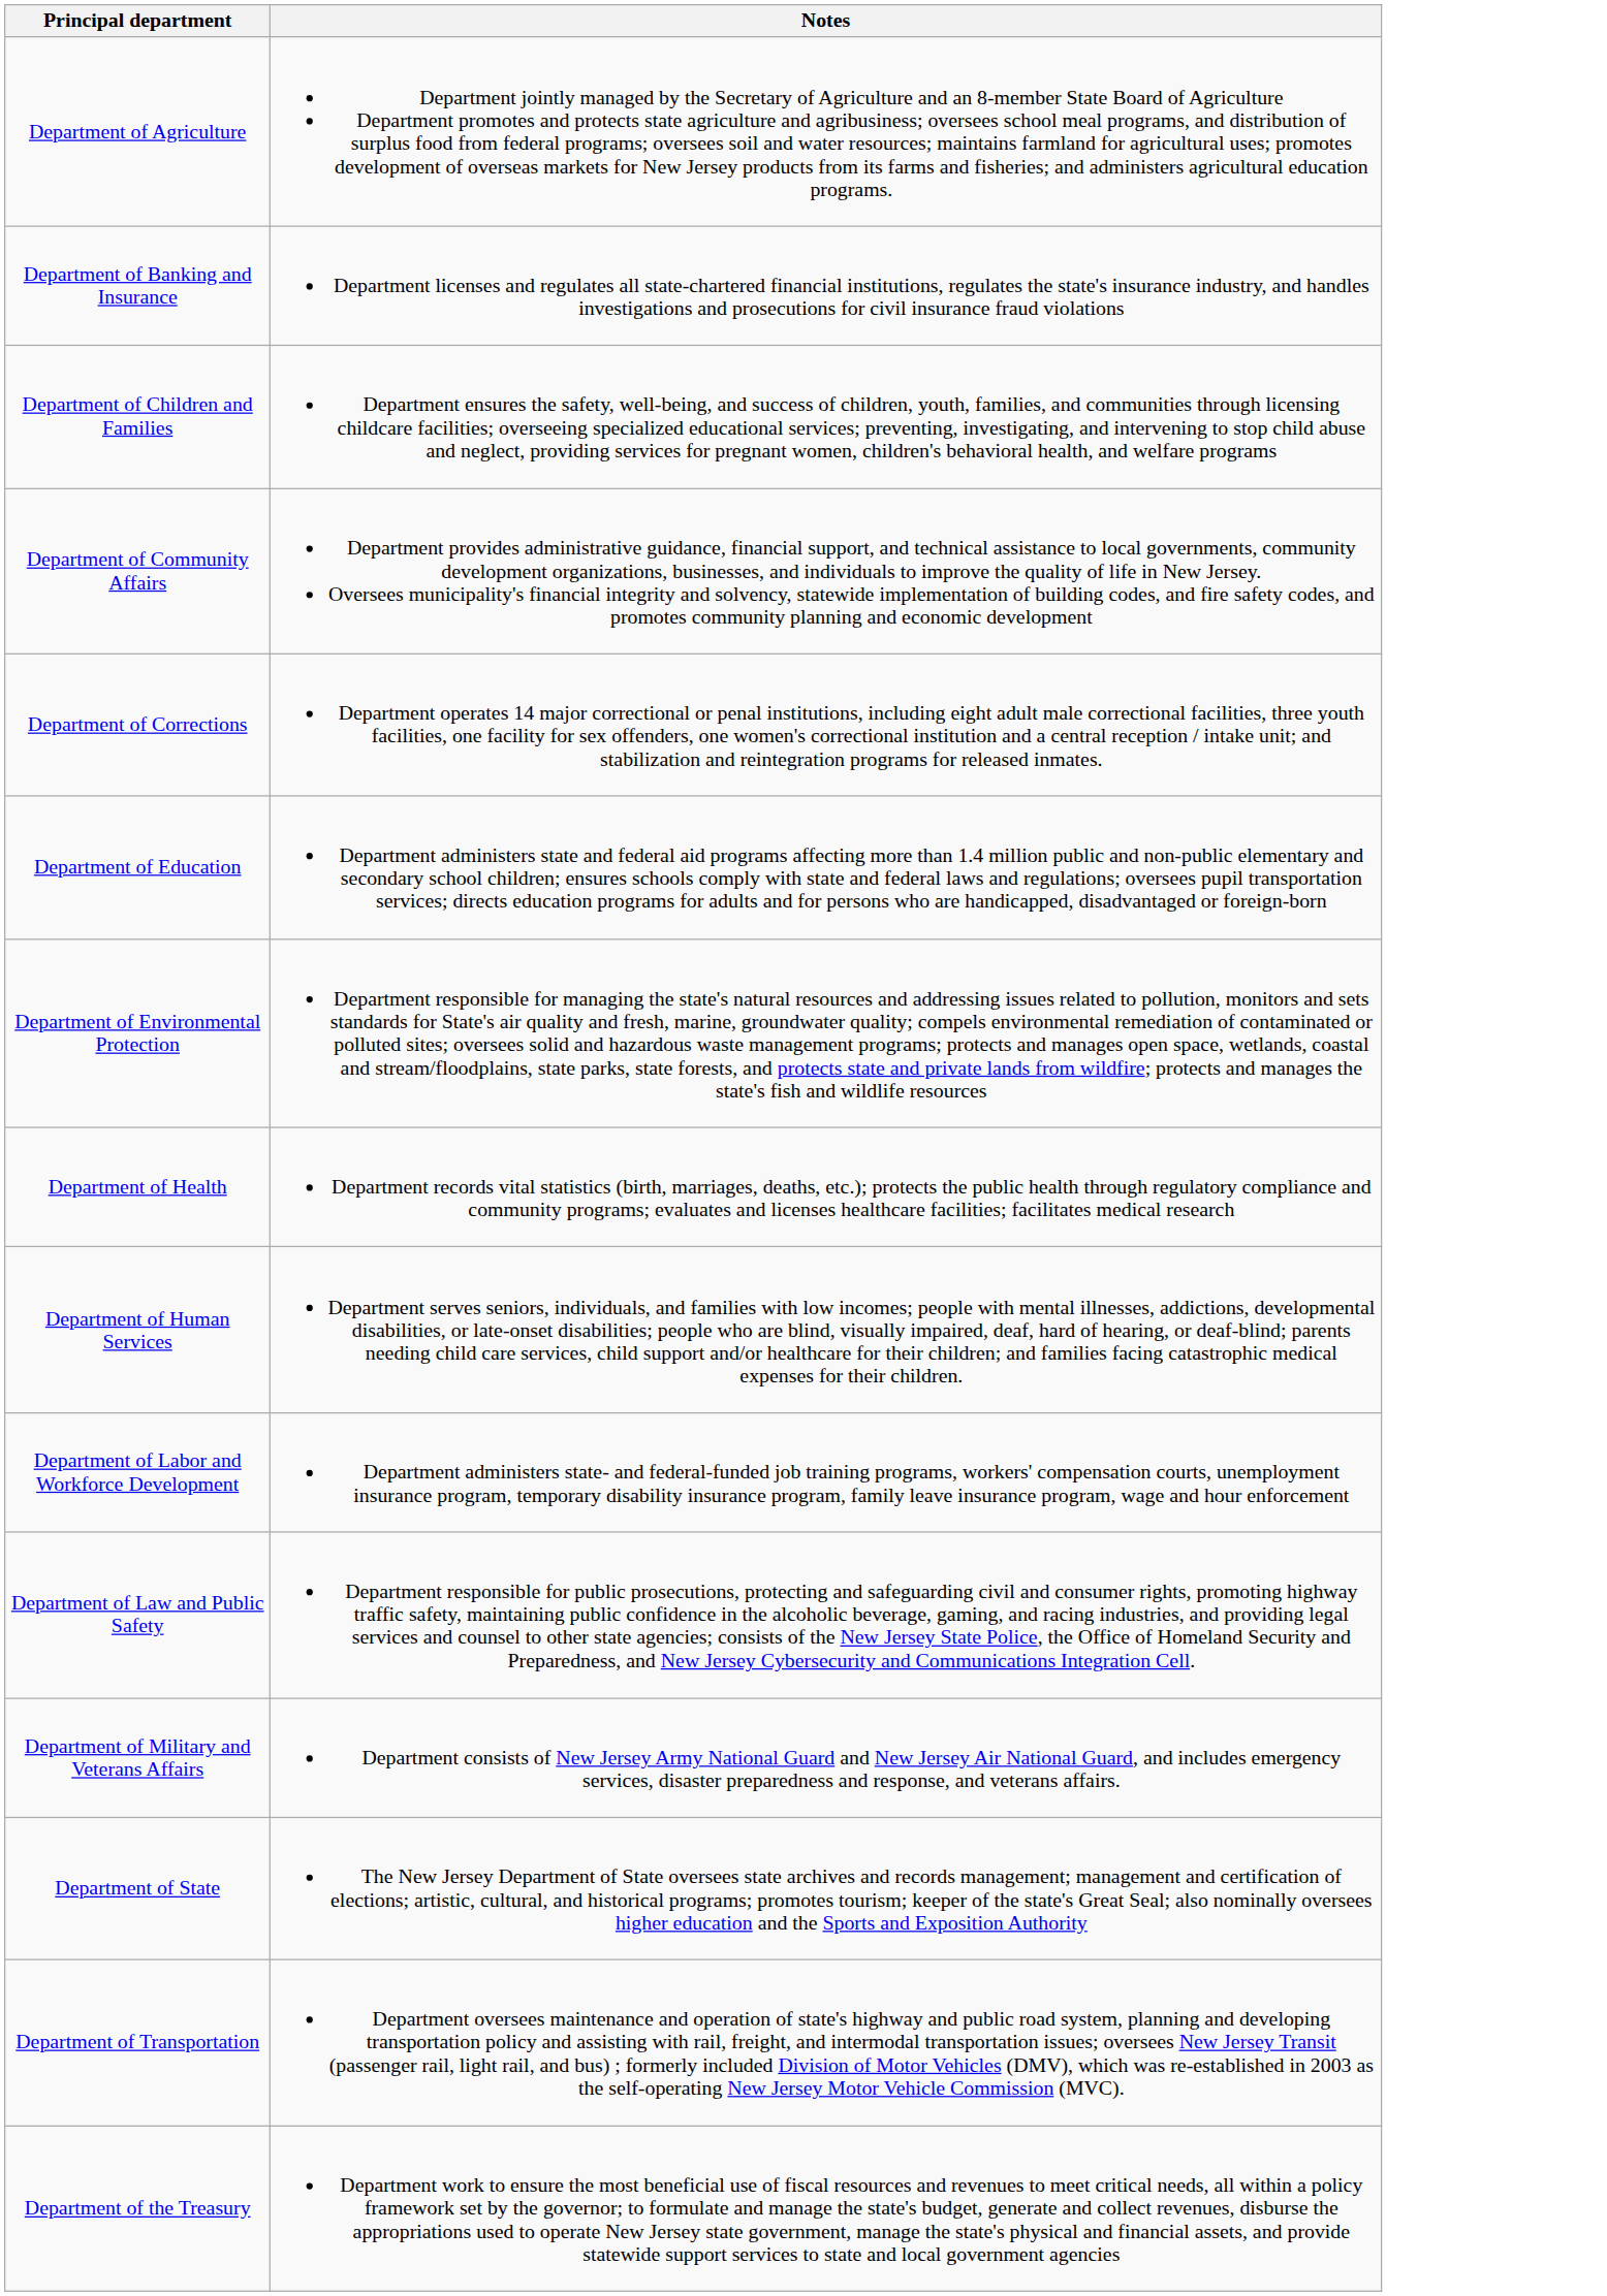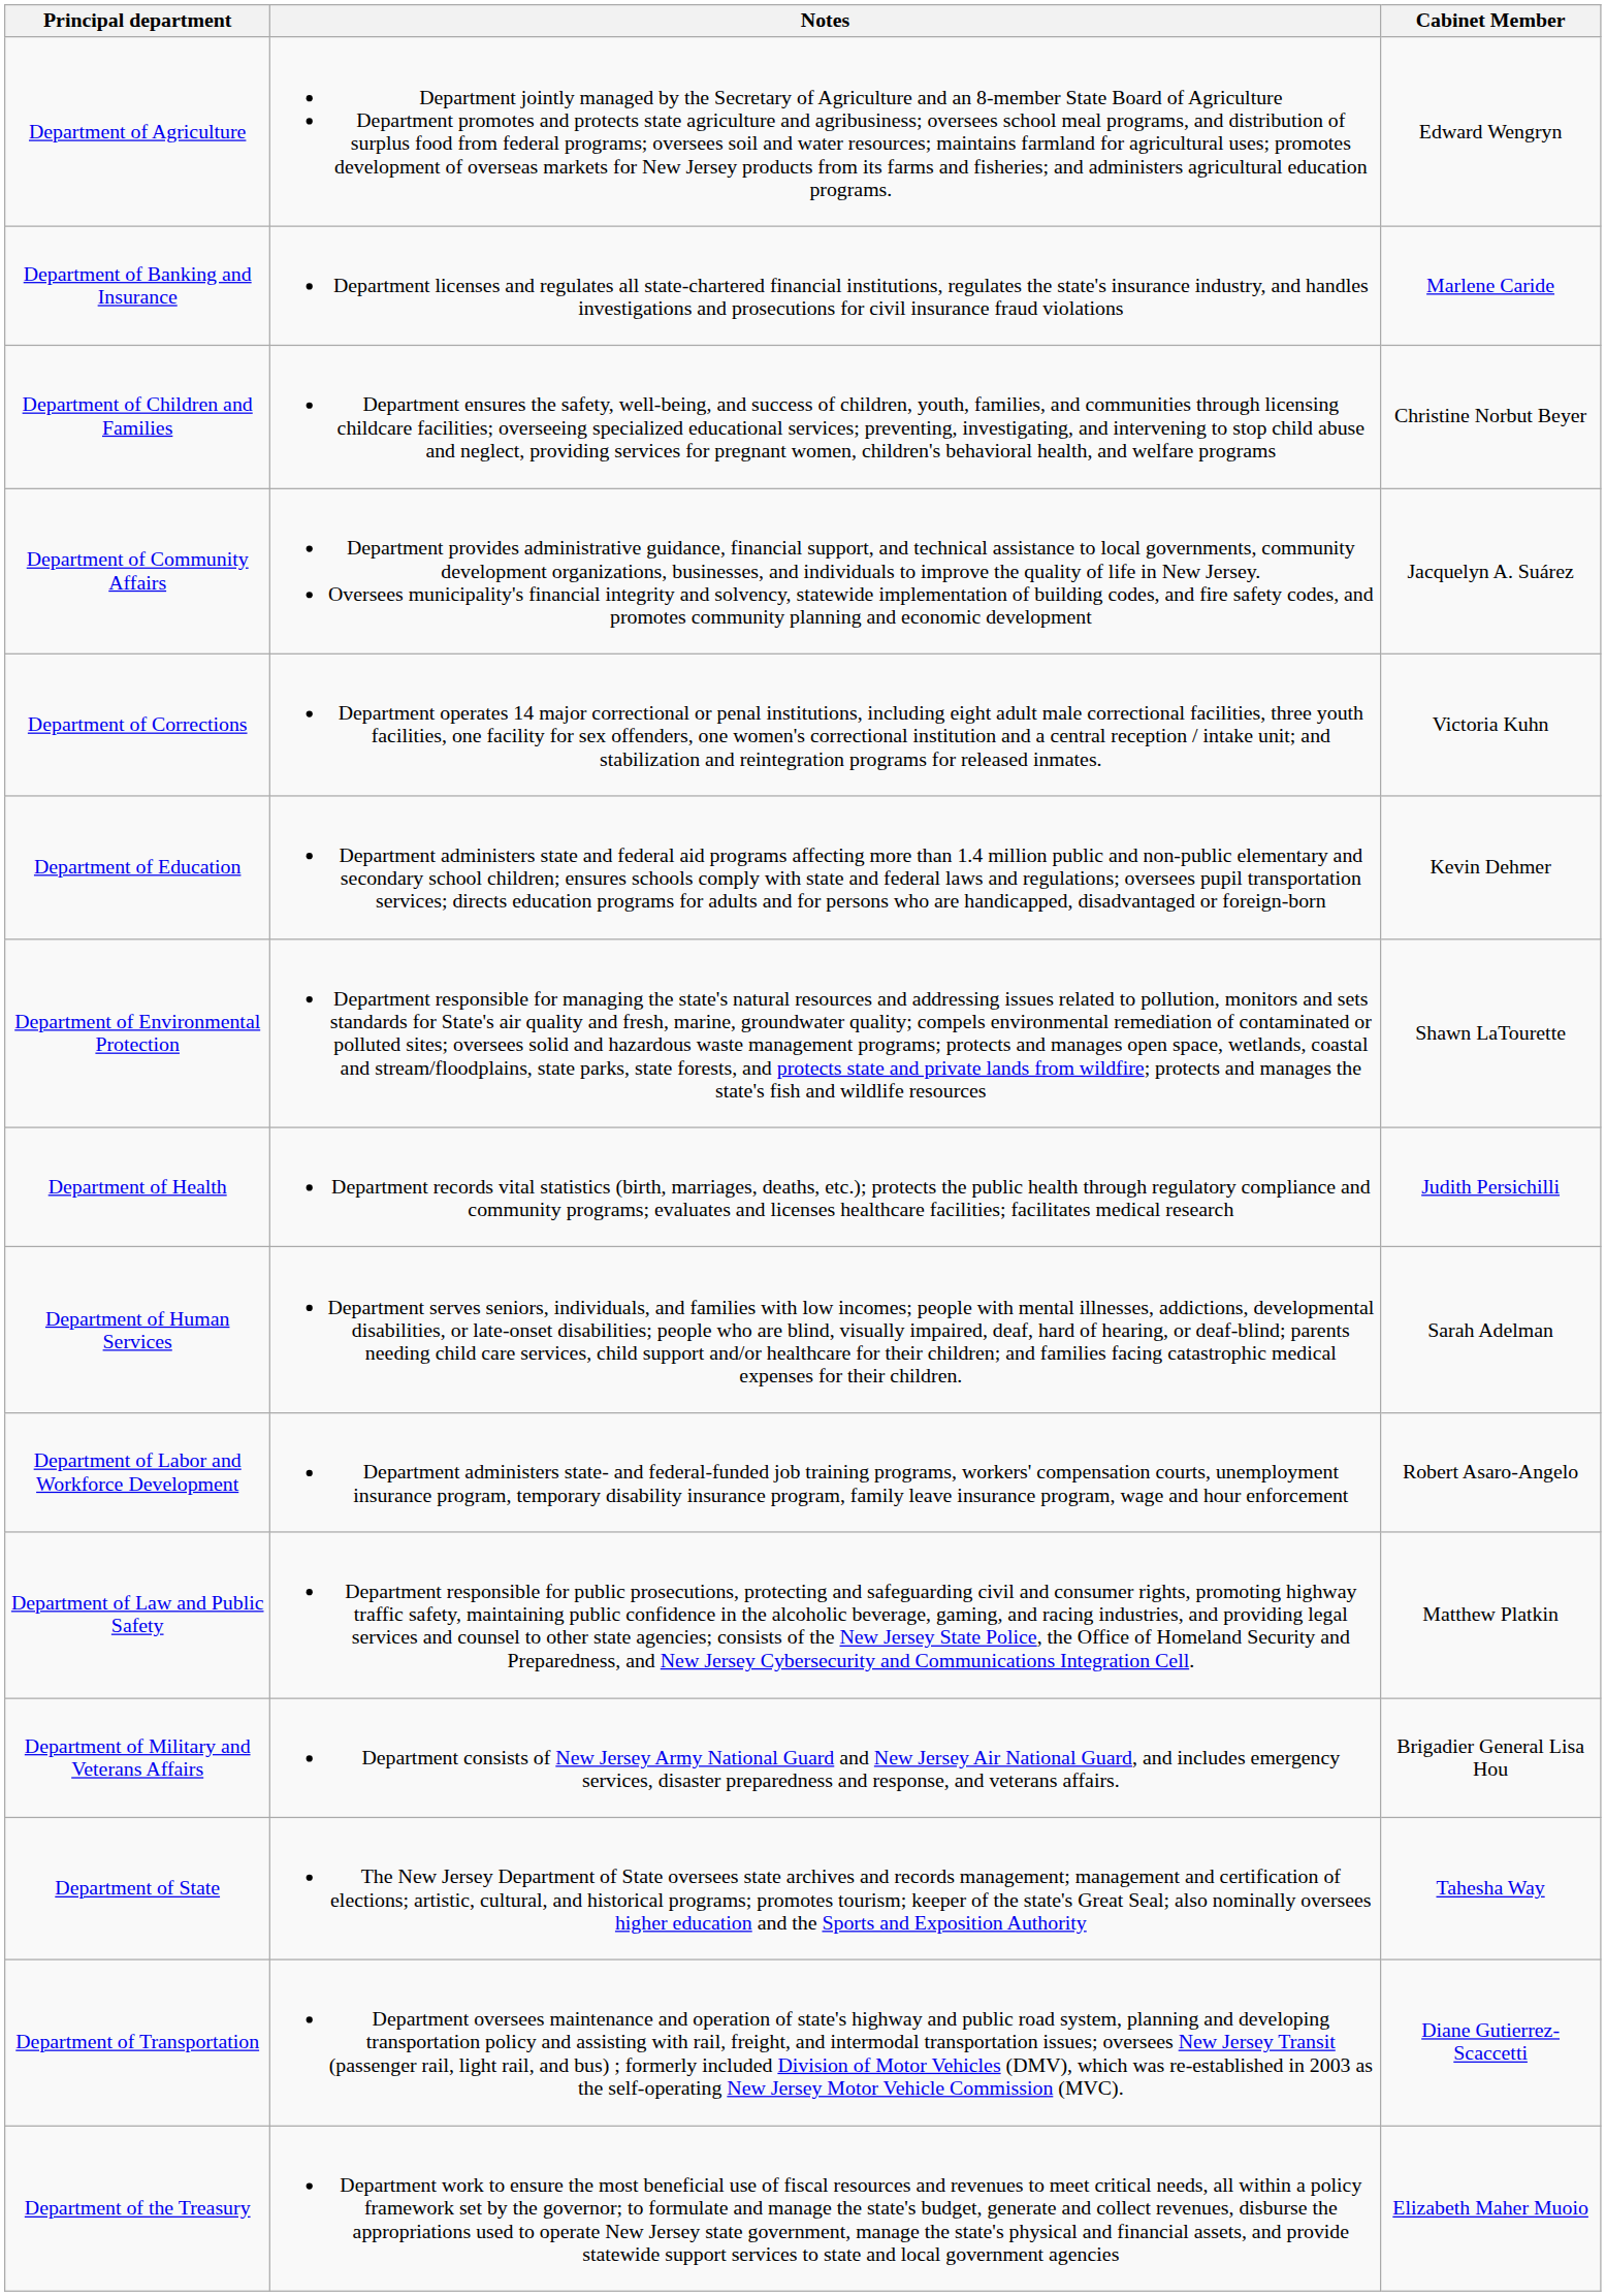 <table class="wikitable" style="text-align:center">
 <tr>
 <th scope="col" width=200>Principal department</th>
 <th scope="col" width=860>Notes</th>
+<th>Cabinet Member</th>
 </tr>
 <tr>
 <td><a href='#'>Department of Agriculture</a></td>
 <td><br><ul><li>Department jointly managed by the Secretary of Agriculture and an 8-member State Board of Agriculture</li><li>Department promotes and protects state agriculture and agribusiness; oversees school meal programs, and distribution of surplus food from federal programs; oversees soil and water resources; maintains farmland for agricultural uses; promotes development of overseas markets for New Jersey products from its farms and fisheries; and administers agricultural education programs.</li></ul></td>
+<td>Edward Wengryn</td>
 </tr>
 <tr>
 <td><a href='#'>Department of Banking and Insurance</a></td>
 <td><br><ul><li>Department licenses and regulates all state-chartered financial institutions, regulates the state's insurance industry, and handles investigations and prosecutions for civil insurance fraud violations</li></ul></td>
+<td><a href='#'>Marlene Caride</a></td>
 </tr>
 <tr>
 <td><a href='#'>Department of Children and Families</a></td>
 <td><br><ul><li>Department ensures the safety, well-being, and success of children, youth, families, and communities through licensing childcare facilities; overseeing specialized educational services; preventing, investigating, and intervening to stop child abuse and neglect, providing services for pregnant women, children's behavioral health, and welfare programs</li></ul></td>
+<td>Christine Norbut Beyer</td>
 </tr>
 <tr>
 <td><a href='#'>Department of Community Affairs</a></td>
 <td><br><ul><li>Department provides administrative guidance, financial support, and technical assistance to local governments, community development organizations, businesses, and individuals to improve the quality of life in New Jersey.</li><li>Oversees municipality's financial integrity and solvency, statewide implementation of building codes, and fire safety codes, and promotes community planning and economic development</li></ul></td>
+<td>Jacquelyn A. Suárez</td>
 </tr>
 <tr>
 <td><a href='#'>Department of Corrections</a></td>
 <td><br><ul><li>Department operates 14 major correctional or penal institutions, including eight adult male correctional facilities, three youth facilities, one facility for sex offenders, one women's correctional institution and a central reception / intake unit; and stabilization and reintegration programs for released inmates.</li></ul></td>
+<td>Victoria Kuhn</td>
 </tr>
 <tr>
 <td><a href='#'>Department of Education</a></td>
 <td><br><ul><li>Department administers state and federal aid programs affecting more than 1.4 million public and non-public elementary and secondary school children; ensures schools comply with state and federal laws and regulations; oversees pupil transportation services; directs education programs for adults and for persons who are handicapped, disadvantaged or foreign-born</li></ul></td>
+<td>Kevin Dehmer</td>
 </tr>
 <tr>
 <td><a href='#'>Department of Environmental Protection</a></td>
 <td><br><ul><li>Department responsible for managing the state's natural resources and addressing issues related to pollution, monitors and sets standards for State's air quality and fresh, marine, groundwater quality; compels environmental remediation of contaminated or polluted sites; oversees solid and hazardous waste management programs; protects and manages open space, wetlands, coastal and stream/floodplains, state parks, state forests, and <a href='#'>protects state and private lands from wildfire</a>; protects and manages the state's fish and wildlife resources</li></ul></td>
+<td>Shawn LaTourette</td>
 </tr>
 <tr>
 <td><a href='#'>Department of Health</a></td>
 <td><br><ul><li>Department records vital statistics (birth, marriages, deaths, etc.); protects the public health through regulatory compliance and community programs; evaluates and licenses healthcare facilities; facilitates medical research</li></ul></td>
+<td><a href='#'>Judith Persichilli</a></td>
 </tr>
 <tr>
 <td><a href='#'>Department of Human Services</a></td>
 <td><br><ul><li>Department serves seniors, individuals, and families with low incomes; people with mental illnesses, addictions, developmental disabilities, or late-onset disabilities; people who are blind, visually impaired, deaf, hard of hearing, or deaf-blind; parents needing child care services, child support and/or healthcare for their children; and families facing catastrophic medical expenses for their children.</li></ul></td>
+<td>Sarah Adelman</td>
 </tr>
 <tr>
 <td><a href='#'>Department of Labor and Workforce Development</a></td>
 <td><br><ul><li>Department administers state- and federal-funded job training programs, workers' compensation courts, unemployment insurance program, temporary disability insurance program, family leave insurance program, wage and hour enforcement</li></ul></td>
+<td>Robert Asaro-Angelo</td>
 </tr>
 <tr>
 <td><a href='#'>Department of Law and Public Safety</a></td>
 <td><br><ul><li>Department responsible for public prosecutions, protecting and safeguarding civil and consumer rights, promoting highway traffic safety, maintaining public confidence in the alcoholic beverage, gaming, and racing industries, and providing legal services and counsel to other state agencies; consists of the <a href='#'>New Jersey State Police</a>, the Office of Homeland Security and Preparedness, and <a href='#'>New Jersey Cybersecurity and Communications Integration Cell</a>.</li></ul></td>
+<td>Matthew Platkin</td>
 </tr>
 <tr>
 <td><a href='#'>Department of Military and Veterans Affairs</a></td>
 <td><br><ul><li>Department consists of <a href='#'>New Jersey Army National Guard</a> and <a href='#'>New Jersey Air National Guard</a>, and includes emergency services, disaster preparedness and response, and veterans affairs.</li></ul></td>
+<td>Brigadier General Lisa Hou</td>
 </tr>
 <tr>
 <td><a href='#'>Department of State</a></td>
 <td><br><ul><li>The New Jersey Department of State oversees state archives and records management; management and certification of elections; artistic, cultural, and historical programs; promotes tourism; keeper of the state's Great Seal; also nominally oversees <a href='#'>higher education</a> and the <a href='#'>Sports and Exposition Authority</a></li></ul></td>
+<td><a href='#'>Tahesha Way</a></td>
 </tr>
 <tr>
 <td><a href='#'>Department of Transportation</a></td>
 <td><br><ul><li>Department oversees maintenance and operation of state's highway and public road system, planning and developing transportation policy and assisting with rail, freight, and intermodal transportation issues; oversees <a href='#'>New Jersey Transit</a> (passenger rail, light rail, and bus) ; formerly included <a href='#'>Division of Motor Vehicles</a> (DMV), which was re-established in 2003 as the self-operating <a href='#'>New Jersey Motor Vehicle Commission</a> (MVC).</li></ul></td>
+<td><a href='#'>Diane Gutierrez-Scaccetti</a></td>
 </tr>
 <tr>
 <td><a href='#'>Department of the Treasury</a></td>
 <td><br><ul><li>Department work to ensure the most beneficial use of fiscal resources and revenues to meet critical needs, all within a policy framework set by the governor; to formulate and manage the state's budget, generate and collect revenues, disburse the appropriations used to operate New Jersey state government, manage the state's physical and financial assets, and provide statewide support services to state and local government agencies</li></ul></td>
+<td><a href='#'>Elizabeth Maher Muoio</a></td>
 </tr>
 </table>
